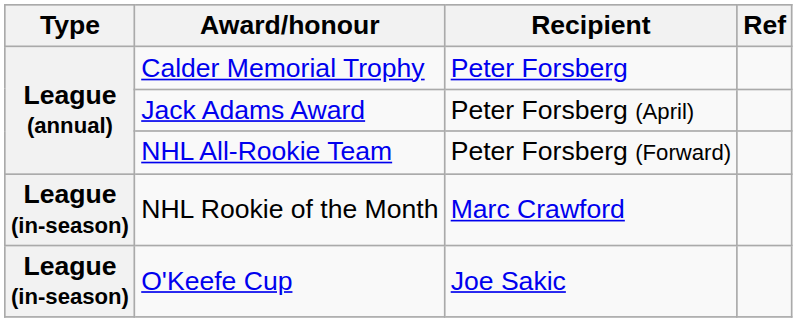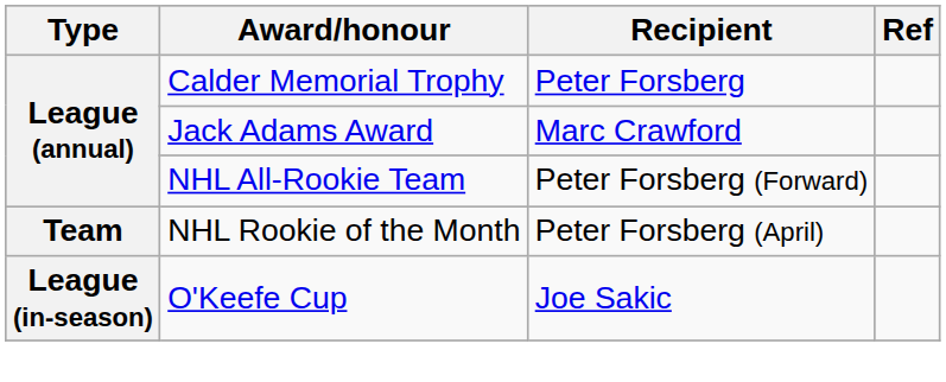 <table class="wikitable">
 <tr>
 <th scope="col">Type</th>
 <th scope="col">Award/honour</th>
 <th scope="col">Recipient</th>
 <th scope="col">Ref</th>
 </tr>
 <tr>
 <th scope="row" rowspan="3">League<br><small>(annual)</small></th>
 <td><a href='#'>Calder Memorial Trophy</a></td>
 <td><a href='#'>Peter Forsberg</a></td>
 <td></td>
 </tr>
 <tr>
 <td><a href='#'>Jack Adams Award</a></td>
-<td>Peter Forsberg <small>(April)</small></td>
+<td><a href='#'>Marc Crawford</a></td>
 <td></td>
 </tr>
 <tr>
 <td><a href='#'>NHL All-Rookie Team</a></td>
 <td>Peter Forsberg <small>(Forward)</small></td>
 <td></td>
 </tr>
 <tr>
-<th scope="row">League<br><small>(in-season)</small></th>
+<th scope="row">Team</th>
 <td>NHL Rookie of the Month</td>
-<td><a href='#'>Marc Crawford</a></td>
+<td>Peter Forsberg <small>(April)</small></td>
 <td></td>
 </tr>
 <tr>
 <th scope="row">League<br><small>(in-season)</small></th>
 <td><a href='#'>O'Keefe Cup</a></td>
 <td><a href='#'>Joe Sakic</a></td>
 <td></td>
 </tr>
 </table>
